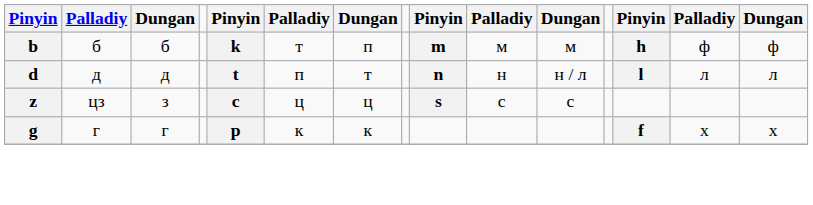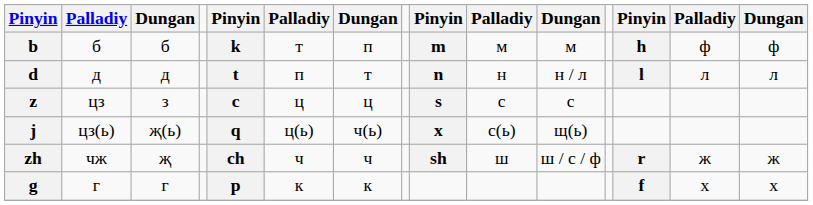 <table class="wikitable" style="text-align:center;">
 <tr>
 <th><a href='#'>Pinyin</a></th>
 <th><a href='#'>Palladiy</a></th>
 <th>Dungan</th>
 <td></td>
 <th>Pinyin</th>
 <th>Palladiy</th>
 <th>Dungan</th>
 <td></td>
 <th>Pinyin</th>
 <th>Palladiy</th>
 <th>Dungan</th>
 <td></td>
 <th>Pinyin</th>
 <th>Palladiy</th>
 <th>Dungan</th>
 </tr>
 <tr>
 <th>b</th>
 <td>б</td>
 <td>б</td>
 <td></td>
 <th>k</th>
 <td>т</td>
 <td>п</td>
 <td></td>
 <th>m</th>
 <td>м</td>
 <td>м</td>
 <td></td>
 <th>h</th>
 <td>ф</td>
 <td>ф</td>
 </tr>
 <tr>
 <th>d</th>
 <td>д</td>
 <td>д</td>
 <td></td>
 <th>t</th>
 <td>п</td>
 <td>т</td>
 <td></td>
 <th>n</th>
 <td>н</td>
 <td>н / л</td>
 <td></td>
 <th>l</th>
 <td>л</td>
 <td>л</td>
 </tr>
 <tr>
 <th>z</th>
 <td>цз</td>
 <td>з</td>
 <td></td>
 <th>c</th>
 <td>ц</td>
 <td>ц</td>
 <td></td>
 <th>s</th>
 <td>с</td>
 <td>с</td>
 <td></td>
 <td></td>
 <td></td>
 <td></td>
 </tr>
 <tr>
+<th>j</th>
+<td>цз(ь)</td>
+<td>җ(ь)</td>
+<td></td>
+<th>q</th>
+<td>ц(ь)</td>
+<td>ч(ь)</td>
+<td></td>
+<th>x</th>
+<td>с(ь)</td>
+<td>щ(ь)</td>
+<td></td>
+<td></td>
+<td></td>
+<td></td>
+</tr>
+<tr>
+<th>zh</th>
+<td>чж</td>
+<td>җ</td>
+<td></td>
+<th>ch</th>
+<td>ч</td>
+<td>ч</td>
+<td></td>
+<th>sh</th>
+<td>ш</td>
+<td>ш / с / ф</td>
+<td></td>
+<th>r</th>
+<td>ж</td>
+<td>ж</td>
+</tr>
+<tr>
 <th>g</th>
 <td>г</td>
 <td>г</td>
 <td></td>
 <th>p</th>
 <td>к</td>
 <td>к</td>
 <td></td>
 <td></td>
 <td></td>
 <td></td>
 <td></td>
 <th>f</th>
 <td>х</td>
 <td>х</td>
 </tr>
 <tr>
 </tr>
 </table>
